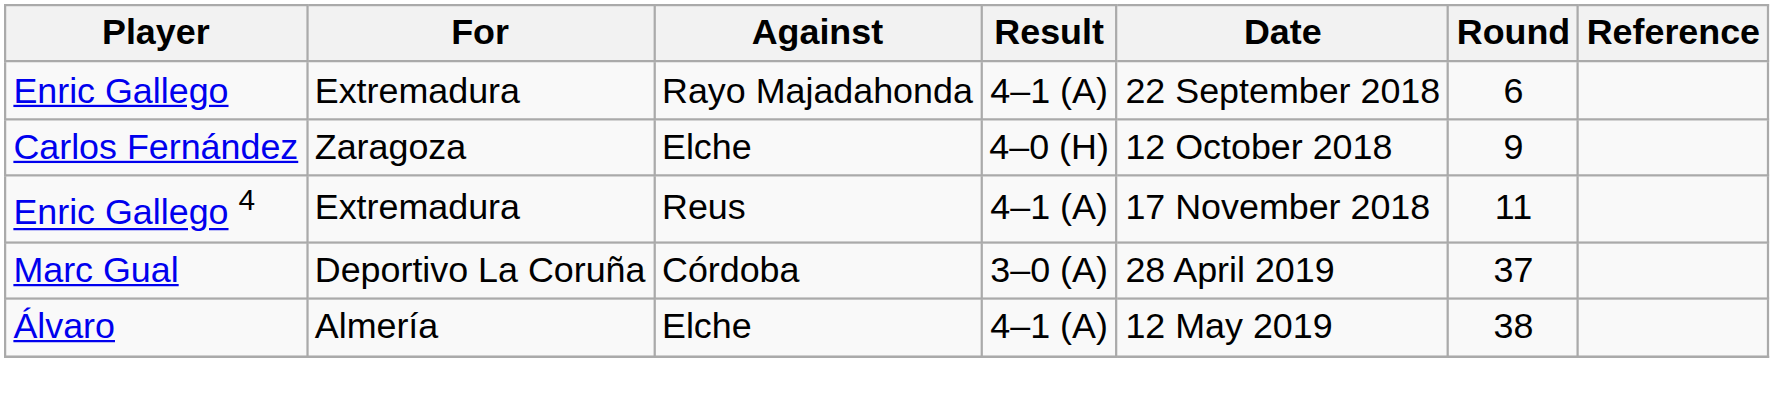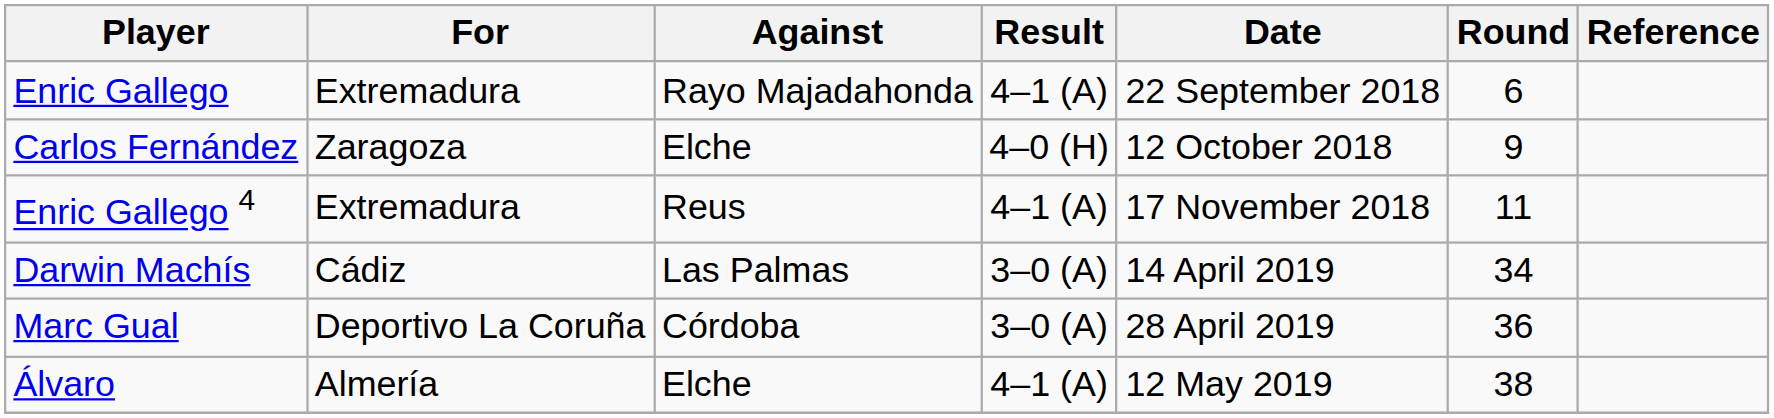 <table class="wikitable sortable">
 <tr>
 <th>Player</th>
 <th>For</th>
 <th>Against</th>
 <th>Result</th>
 <th>Date</th>
 <th>Round</th>
 <th>Reference</th>
 </tr>
 <tr>
 <td> <a href='#'>Enric Gallego</a></td>
 <td>Extremadura</td>
 <td>Rayo Majadahonda</td>
 <td align=center>4–1 (A)</td>
 <td>22 September 2018</td>
 <td align=center>6</td>
 <td align=center></td>
 </tr>
 <tr>
 <td> <a href='#'>Carlos Fernández</a></td>
 <td>Zaragoza</td>
 <td>Elche</td>
 <td align=center>4–0 (H)</td>
 <td>12 October 2018</td>
 <td align=center>9</td>
 <td align=center></td>
 </tr>
 <tr>
 <td> <a href='#'>Enric Gallego</a> <sup>4</sup></td>
 <td>Extremadura</td>
 <td>Reus</td>
 <td align=center>4–1 (A)</td>
 <td>17 November 2018</td>
 <td align=center>11</td>
 <td align=center></td>
 </tr>
 <tr>
+<td> <a href='#'>Darwin Machís</a></td>
+<td>Cádiz</td>
+<td>Las Palmas</td>
+<td align=center>3–0 (A)</td>
+<td>14 April 2019</td>
+<td align=center>34</td>
+<td align=center></td>
+</tr>
+<tr>
 <td> <a href='#'>Marc Gual</a></td>
 <td>Deportivo La Coruña</td>
 <td>Córdoba</td>
 <td align=center>3–0 (A)</td>
 <td>28 April 2019</td>
-<td align=center>37</td>
+<td align=center>36</td>
 <td align=center></td>
 </tr>
 <tr>
 <td> <a href='#'>Álvaro</a></td>
 <td>Almería</td>
 <td>Elche</td>
 <td align=center>4–1 (A)</td>
 <td>12 May 2019</td>
 <td align=center>38</td>
 <td align=center></td>
 </tr>
 <tr>
 </tr>
 </table>
